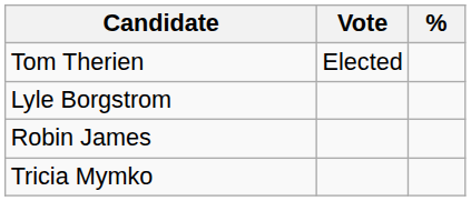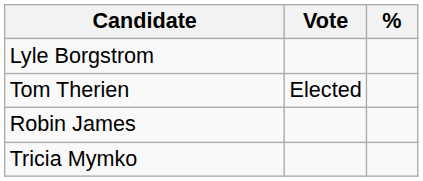 <table class="wikitable">
 <tr>
 <th bgcolor="#DDDDFF" width="200px">Candidate</th>
 <th bgcolor="#DDDDFF" width="50px">Vote</th>
 <th bgcolor="#DDDDFF" width="30px">%</th>
 </tr>
 <tr>
-<td>Tom Therien</td>
-<td>Elected</td>
+<td>Lyle Borgstrom</td>
+<td></td>
 <td></td>
 </tr>
 <tr>
-<td>Lyle Borgstrom</td>
-<td></td>
+<td>Tom Therien</td>
+<td>Elected</td>
 <td></td>
 </tr>
 <tr>
 <td>Robin James</td>
 <td></td>
 <td></td>
 </tr>
 <tr>
 <td>Tricia Mymko</td>
 <td></td>
 <td></td>
 </tr>
 </table>
